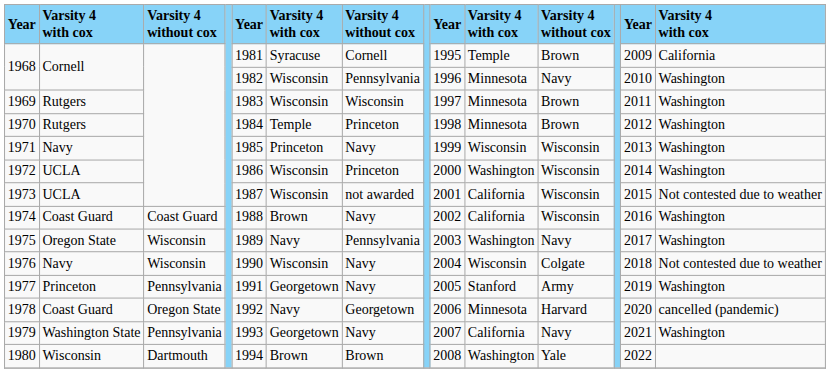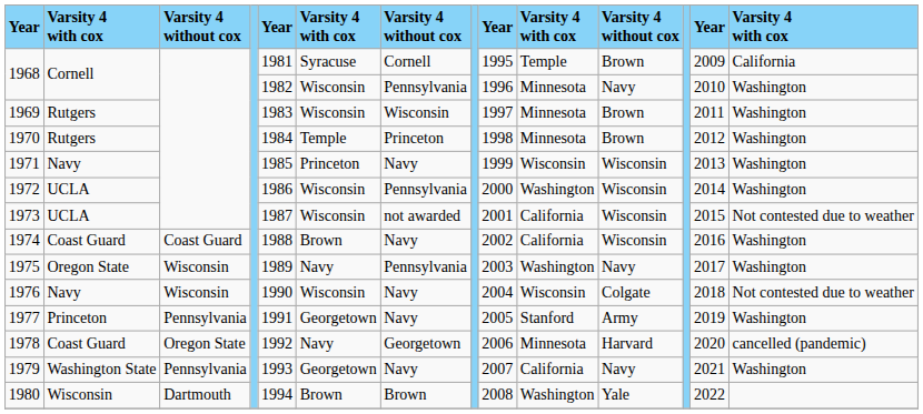 <table class="wikitable" style="font-size:85%;">
 <tr ! style="background-color: #87D3F8;">
 <td><strong>Year</strong></td>
 <td><strong>Varsity 4<br>with cox</strong></td>
 <td><strong>Varsity 4<br>without cox</strong></td>
 <td rowspan=15></td>
 <td><strong>Year</strong></td>
 <td><strong>Varsity 4<br>with cox</strong></td>
 <td><strong>Varsity 4<br>without cox</strong></td>
 <td rowspan=15></td>
 <td><strong>Year</strong></td>
 <td><strong>Varsity 4<br>with cox</strong></td>
 <td><strong>Varsity 4<br>without cox</strong></td>
 <td rowspan=15></td>
 <td><strong>Year</strong></td>
 <td><strong>Varsity 4<br>with cox</strong></td>
 </tr>
 <tr --->
 <td rowspan=2>1968</td>
 <td rowspan=2>Cornell</td>
 <td rowspan=7></td>
 <td>1981</td>
 <td>Syracuse</td>
 <td>Cornell</td>
 <td>1995</td>
 <td>Temple</td>
 <td>Brown</td>
 <td>2009</td>
 <td>California</td>
 </tr>
 <tr --->
 <td>1982</td>
 <td>Wisconsin</td>
 <td>Pennsylvania</td>
 <td>1996</td>
 <td>Minnesota</td>
 <td>Navy</td>
 <td>2010</td>
 <td>Washington</td>
 </tr>
 <tr --->
 <td>1969</td>
 <td>Rutgers</td>
 <td>1983</td>
 <td>Wisconsin</td>
 <td>Wisconsin</td>
 <td>1997</td>
 <td>Minnesota</td>
 <td>Brown</td>
 <td>2011</td>
 <td>Washington</td>
 </tr>
 <tr --->
 <td>1970</td>
 <td>Rutgers</td>
 <td>1984</td>
 <td>Temple</td>
 <td>Princeton</td>
 <td>1998</td>
 <td>Minnesota</td>
 <td>Brown</td>
 <td>2012</td>
 <td>Washington</td>
 </tr>
 <tr --->
 <td>1971</td>
 <td>Navy</td>
 <td>1985</td>
 <td>Princeton</td>
 <td>Navy</td>
 <td>1999</td>
 <td>Wisconsin</td>
 <td>Wisconsin</td>
 <td>2013</td>
 <td>Washington</td>
 </tr>
 <tr --->
 <td>1972</td>
 <td>UCLA</td>
 <td>1986</td>
 <td>Wisconsin</td>
-<td>Princeton</td>
+<td>Pennsylvania</td>
 <td>2000</td>
 <td>Washington</td>
 <td>Wisconsin</td>
 <td>2014</td>
 <td>Washington</td>
 </tr>
 <tr --->
 <td>1973</td>
 <td>UCLA</td>
 <td>1987</td>
 <td>Wisconsin</td>
 <td>not awarded</td>
 <td>2001</td>
 <td>California</td>
 <td>Wisconsin</td>
 <td>2015</td>
 <td>Not contested due to weather</td>
 </tr>
 <tr --->
 <td>1974</td>
 <td>Coast Guard</td>
 <td>Coast Guard</td>
 <td>1988</td>
 <td>Brown</td>
 <td>Navy</td>
 <td>2002</td>
 <td>California</td>
 <td>Wisconsin</td>
 <td>2016</td>
 <td>Washington</td>
 </tr>
 <tr --->
 <td>1975</td>
 <td>Oregon State</td>
 <td>Wisconsin</td>
 <td>1989</td>
 <td>Navy</td>
 <td>Pennsylvania</td>
 <td>2003</td>
 <td>Washington</td>
 <td>Navy</td>
 <td>2017</td>
 <td>Washington</td>
 </tr>
 <tr --->
 <td>1976</td>
 <td>Navy</td>
 <td>Wisconsin</td>
 <td>1990</td>
 <td>Wisconsin</td>
 <td>Navy</td>
 <td>2004</td>
 <td>Wisconsin</td>
 <td>Colgate</td>
 <td>2018</td>
 <td>Not contested due to weather</td>
 </tr>
 <tr --->
 <td>1977</td>
 <td>Princeton</td>
 <td>Pennsylvania</td>
 <td>1991</td>
 <td>Georgetown</td>
 <td>Navy</td>
 <td>2005</td>
 <td>Stanford</td>
 <td>Army</td>
 <td>2019</td>
 <td>Washington</td>
 </tr>
 <tr --->
 <td>1978</td>
 <td>Coast Guard</td>
 <td>Oregon State</td>
 <td>1992</td>
 <td>Navy</td>
 <td>Georgetown</td>
 <td>2006</td>
 <td>Minnesota</td>
 <td>Harvard</td>
 <td>2020</td>
 <td>cancelled (pandemic)</td>
 </tr>
 <tr --->
 <td>1979</td>
 <td>Washington State</td>
 <td>Pennsylvania</td>
 <td>1993</td>
 <td>Georgetown</td>
 <td>Navy</td>
 <td>2007</td>
 <td>California</td>
 <td>Navy</td>
 <td>2021</td>
 <td>Washington</td>
 </tr>
 <tr --->
 <td>1980</td>
 <td>Wisconsin</td>
 <td>Dartmouth</td>
 <td>1994</td>
 <td>Brown</td>
 <td>Brown</td>
 <td>2008</td>
 <td>Washington</td>
 <td>Yale</td>
 <td>2022</td>
 <td></td>
 </tr>
 <tr --->
 </tr>
 </table>
